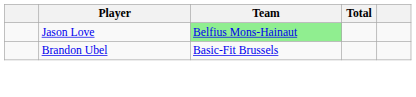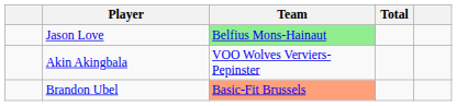 <table class="wikitable">
 <tr>
 <th width=40></th>
 <th width=200>Player</th>
 <th width=200>Team</th>
 <th width=40>Total</th>
 <th width=40></th>
 </tr>
 <tr>
 <td></td>
 <td> <a href='#'>Jason Love</a></td>
 <td style="background: lightgreen;"><a href='#'>Belfius Mons-Hainaut</a></td>
 <td></td>
 <td></td>
 </tr>
 <tr>
 <td></td>
+<td> <a href='#'>Akin Akingbala</a></td>
+<td><a href='#'>VOO Wolves Verviers-Pepinster</a></td>
+<td></td>
+<td></td>
+</tr>
+<tr>
+<td></td>
 <td> <a href='#'>Brandon Ubel</a></td>
-<td><a href='#'>Basic-Fit Brussels</a></td>
+<td style="background: lightsalmon;"><a href='#'>Basic-Fit Brussels</a></td>
 <td></td>
 <td></td>
 </tr>
 </table>
